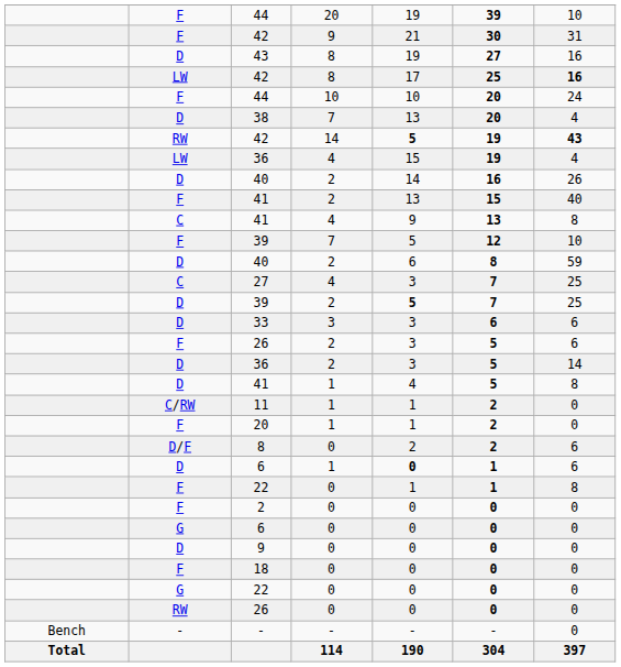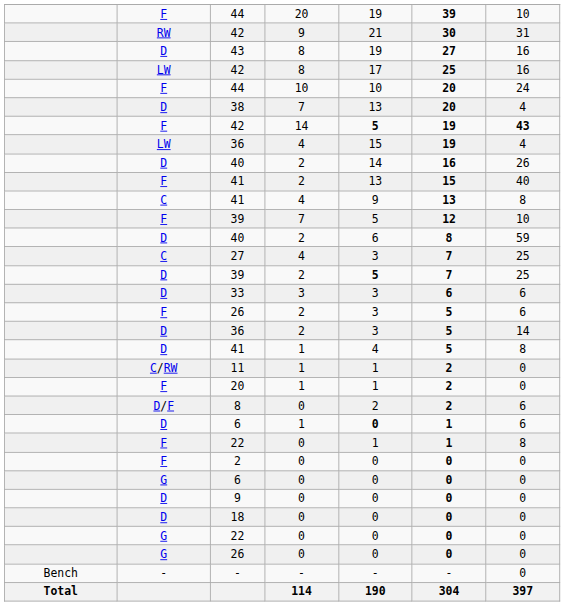 <table class="wikitable sortable" width ="50%">
 <tr align="center">
 </tr>
 <tr align="center" bgcolor="">
 <td></td>
 <td><a href='#'>F</a></td>
 <td>44</td>
 <td>20</td>
 <td>19</td>
 <td><strong>39</strong></td>
 <td>10</td>
 </tr>
 <tr align="center" bgcolor="f0f0f0">
 <td></td>
-<td><a href='#'>F</a></td>
+<td><a href='#'>RW</a></td>
 <td>42</td>
 <td>9</td>
 <td>21</td>
 <td><strong>30</strong></td>
 <td>31</td>
 </tr>
 <tr align="center" bgcolor="">
 <td></td>
 <td><a href='#'>D</a></td>
 <td>43</td>
 <td>8</td>
 <td>19</td>
 <td><strong>27</strong></td>
 <td>16</td>
 </tr>
 <tr align="center" bgcolor="f0f0f0">
 <td></td>
 <td><a href='#'>LW</a></td>
 <td>42</td>
 <td>8</td>
 <td>17</td>
 <td><strong>25</strong></td>
-<td><strong>16</strong></td>
+<td>16</td>
 </tr>
 <tr align="center" bgcolor="">
 <td></td>
 <td><a href='#'>F</a></td>
 <td>44</td>
 <td>10</td>
 <td>10</td>
 <td><strong>20</strong></td>
 <td>24</td>
 </tr>
 <tr align="center" bgcolor="f0f0f0">
 <td></td>
 <td><a href='#'>D</a></td>
 <td>38</td>
 <td>7</td>
 <td>13</td>
 <td><strong>20</strong></td>
 <td>4</td>
 </tr>
 <tr align="center" bgcolor="">
 <td></td>
-<td><a href='#'>RW</a></td>
+<td><a href='#'>F</a></td>
 <td>42</td>
 <td>14</td>
 <td><strong>5</strong></td>
 <td><strong>19</strong></td>
 <td><strong>43</strong></td>
 </tr>
 <tr align="center" bgcolor="f0f0f0">
 <td></td>
 <td><a href='#'>LW</a></td>
 <td>36</td>
 <td>4</td>
 <td>15</td>
 <td><strong>19</strong></td>
 <td>4</td>
 </tr>
 <tr align="center" bgcolor="">
 <td></td>
 <td><a href='#'>D</a></td>
 <td>40</td>
 <td>2</td>
 <td>14</td>
 <td><strong>16</strong></td>
 <td>26</td>
 </tr>
 <tr align="center" bgcolor="f0f0f0">
 <td></td>
 <td><a href='#'>F</a></td>
 <td>41</td>
 <td>2</td>
 <td>13</td>
 <td><strong>15</strong></td>
 <td>40</td>
 </tr>
 <tr align="center" bgcolor="">
 <td></td>
 <td><a href='#'>C</a></td>
 <td>41</td>
 <td>4</td>
 <td>9</td>
 <td><strong>13</strong></td>
 <td>8</td>
 </tr>
 <tr align="center" bgcolor="f0f0f0">
 <td></td>
 <td><a href='#'>F</a></td>
 <td>39</td>
 <td>7</td>
 <td>5</td>
 <td><strong>12</strong></td>
 <td>10</td>
 </tr>
 <tr align="center" bgcolor="">
 <td></td>
 <td><a href='#'>D</a></td>
 <td>40</td>
 <td>2</td>
 <td>6</td>
 <td><strong>8</strong></td>
 <td>59</td>
 </tr>
 <tr align="center" bgcolor="f0f0f0">
 <td></td>
 <td><a href='#'>C</a></td>
 <td>27</td>
 <td>4</td>
 <td>3</td>
 <td><strong>7</strong></td>
 <td>25</td>
 </tr>
 <tr align="center" bgcolor="">
 <td></td>
 <td><a href='#'>D</a></td>
 <td>39</td>
 <td>2</td>
 <td><strong>5</strong></td>
 <td><strong>7</strong></td>
 <td>25</td>
 </tr>
 <tr align="center" bgcolor="f0f0f0">
 <td></td>
 <td><a href='#'>D</a></td>
 <td>33</td>
 <td>3</td>
 <td>3</td>
 <td><strong>6</strong></td>
 <td>6</td>
 </tr>
 <tr align="center" bgcolor="">
 <td></td>
 <td><a href='#'>F</a></td>
 <td>26</td>
 <td>2</td>
 <td>3</td>
 <td><strong>5</strong></td>
 <td>6</td>
 </tr>
 <tr align="center" bgcolor="f0f0f0">
 <td></td>
 <td><a href='#'>D</a></td>
 <td>36</td>
 <td>2</td>
 <td>3</td>
 <td><strong>5</strong></td>
 <td>14</td>
 </tr>
 <tr align="center" bgcolor="">
 <td></td>
 <td><a href='#'>D</a></td>
 <td>41</td>
 <td>1</td>
 <td>4</td>
 <td><strong>5</strong></td>
 <td>8</td>
 </tr>
 <tr align="center" bgcolor="f0f0f0">
 <td></td>
 <td><a href='#'>C</a>/<a href='#'>RW</a></td>
 <td>11</td>
 <td>1</td>
 <td>1</td>
 <td><strong>2</strong></td>
 <td>0</td>
 </tr>
 <tr align="center" bgcolor="">
 <td></td>
 <td><a href='#'>F</a></td>
 <td>20</td>
 <td>1</td>
 <td>1</td>
 <td><strong>2</strong></td>
 <td>0</td>
 </tr>
 <tr align="center" bgcolor="f0f0f0">
 <td></td>
 <td><a href='#'>D</a>/<a href='#'>F</a></td>
 <td>8</td>
 <td>0</td>
 <td>2</td>
 <td><strong>2</strong></td>
 <td>6</td>
 </tr>
 <tr align="center" bgcolor="">
 <td></td>
 <td><a href='#'>D</a></td>
 <td>6</td>
 <td>1</td>
 <td><strong>0</strong></td>
 <td><strong>1</strong></td>
 <td>6</td>
 </tr>
 <tr align="center" bgcolor="f0f0f0">
 <td></td>
 <td><a href='#'>F</a></td>
 <td>22</td>
 <td>0</td>
 <td>1</td>
 <td><strong>1</strong></td>
 <td>8</td>
 </tr>
 <tr align="center" bgcolor="">
 <td></td>
 <td><a href='#'>F</a></td>
 <td>2</td>
 <td>0</td>
 <td>0</td>
 <td><strong>0</strong></td>
 <td>0</td>
 </tr>
 <tr align="center" bgcolor="f0f0f0">
 <td></td>
 <td><a href='#'>G</a></td>
 <td>6</td>
 <td>0</td>
 <td>0</td>
 <td><strong>0</strong></td>
 <td>0</td>
 </tr>
 <tr align="center" bgcolor="">
 <td></td>
 <td><a href='#'>D</a></td>
 <td>9</td>
 <td>0</td>
 <td>0</td>
 <td><strong>0</strong></td>
 <td>0</td>
 </tr>
 <tr align="center" bgcolor="f0f0f0">
 <td></td>
-<td><a href='#'>F</a></td>
+<td><a href='#'>D</a></td>
 <td>18</td>
 <td>0</td>
 <td>0</td>
 <td><strong>0</strong></td>
 <td>0</td>
 </tr>
 <tr align="center" bgcolor="">
 <td></td>
 <td><a href='#'>G</a></td>
 <td>22</td>
 <td>0</td>
 <td>0</td>
 <td><strong>0</strong></td>
 <td>0</td>
 </tr>
 <tr align="center" bgcolor="f0f0f0">
 <td></td>
-<td><a href='#'>RW</a></td>
+<td><a href='#'>G</a></td>
 <td>26</td>
 <td>0</td>
 <td>0</td>
 <td><strong>0</strong></td>
 <td>0</td>
 </tr>
 <tr align="center" bgcolor="">
 <td>Bench</td>
 <td>-</td>
 <td>-</td>
 <td>-</td>
 <td>-</td>
 <td>-</td>
 <td>0</td>
 </tr>
 <tr>
 <th>Total</th>
 <th></th>
 <th></th>
 <th>114</th>
 <th>190</th>
 <th>304</th>
 <th>397</th>
 </tr>
 </table>
